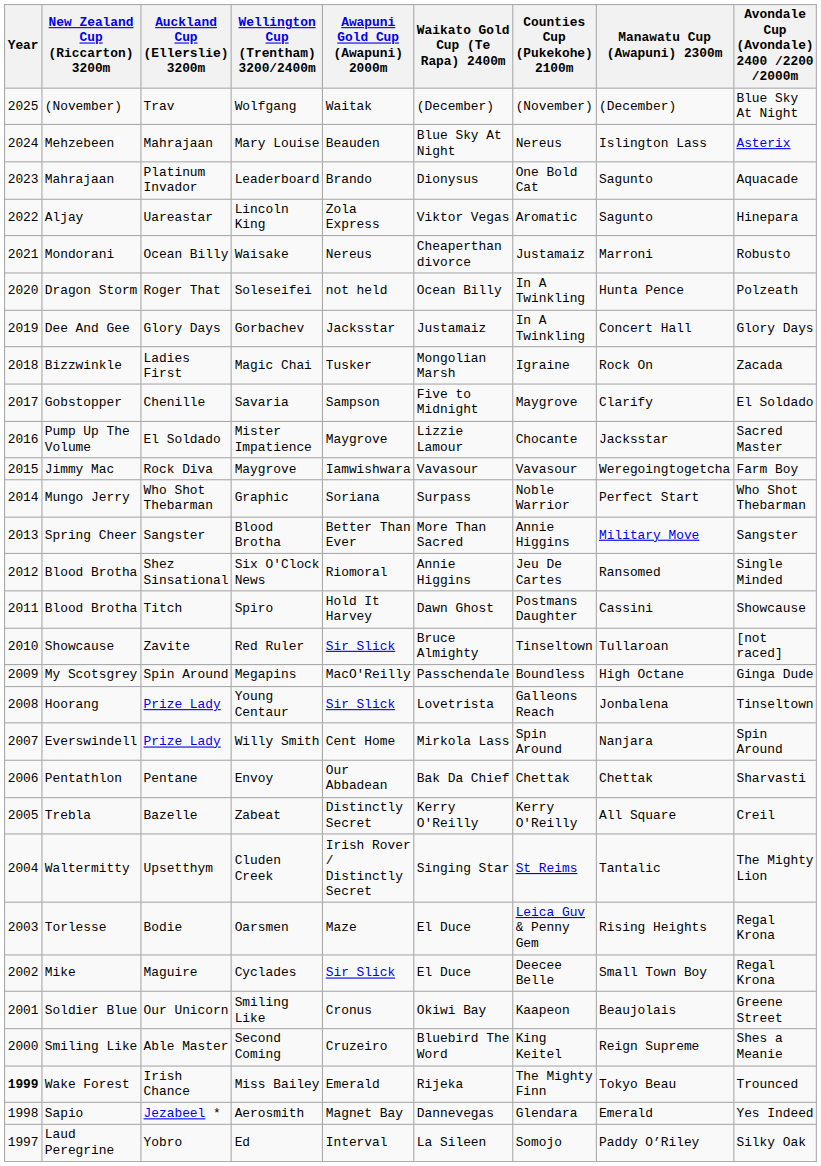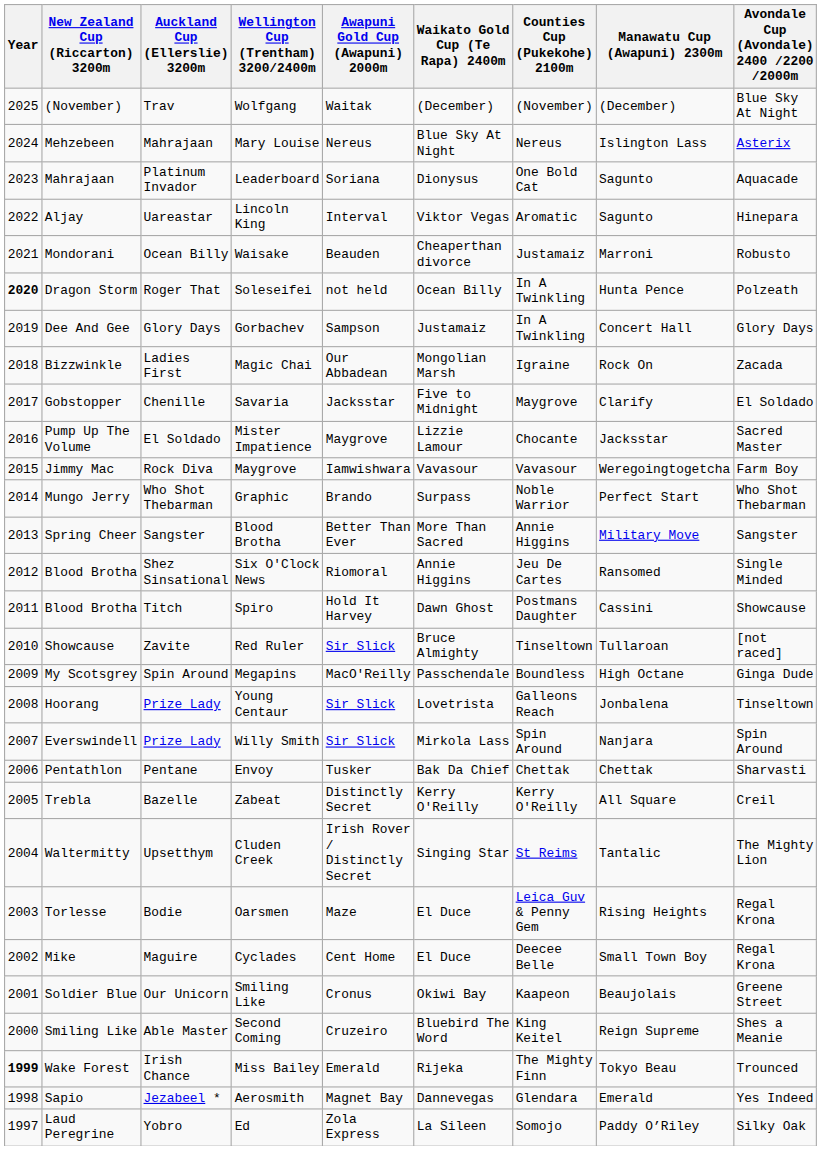 <table class="wikitable sortable" style="font-size:90%">
 <tr>
 <th width="30px">Year<br></th>
 <th width="80px"><a href='#'>New Zealand Cup</a> (Riccarton) 3200m<br></th>
 <th width="80px"><a href='#'>Auckland Cup</a> (Ellerslie) 3200m<br></th>
 <th width="80px"><a href='#'>Wellington Cup</a> (Trentham) 3200/2400m<br></th>
 <th width="80px"><a href='#'>Awapuni Gold Cup</a> (Awapuni) 2000m<br></th>
 <th width="80px">Waikato Gold Cup (Te Rapa) 2400m<br></th>
 <th width="80px">Counties Cup (Pukekohe) 2100m<br></th>
 <th width="80px">Manawatu Cup (Awapuni) 2300m<br></th>
 <th width="80px">Avondale Cup (Avondale) 2400 /2200 /2000m<br></th>
 </tr>
 <tr>
 <td>2025</td>
 <td>(November)</td>
 <td>Trav</td>
 <td>Wolfgang</td>
 <td>Waitak</td>
 <td>(December)</td>
 <td>(November)</td>
 <td>(December)</td>
 <td>Blue Sky At Night</td>
 </tr>
 <tr>
 <td>2024</td>
 <td>Mehzebeen</td>
 <td>Mahrajaan</td>
 <td>Mary Louise</td>
-<td>Beauden</td>
+<td>Nereus</td>
 <td>Blue Sky At Night</td>
 <td>Nereus</td>
 <td>Islington Lass</td>
 <td><a href='#'>Asterix</a></td>
 </tr>
 <tr>
 <td>2023</td>
 <td>Mahrajaan</td>
 <td>Platinum Invador</td>
 <td>Leaderboard</td>
-<td>Brando</td>
+<td>Soriana</td>
 <td>Dionysus</td>
 <td>One Bold Cat</td>
 <td>Sagunto</td>
 <td>Aquacade</td>
 </tr>
 <tr>
 <td>2022</td>
 <td>Aljay</td>
 <td>Uareastar</td>
 <td>Lincoln King</td>
-<td>Zola Express</td>
+<td>Interval</td>
 <td>Viktor Vegas</td>
 <td>Aromatic</td>
 <td>Sagunto</td>
 <td>Hinepara</td>
 </tr>
 <tr>
 <td>2021</td>
 <td>Mondorani</td>
 <td>Ocean Billy</td>
 <td>Waisake</td>
-<td>Nereus</td>
+<td>Beauden</td>
 <td>Cheaperthan divorce</td>
 <td>Justamaiz</td>
 <td>Marroni</td>
 <td>Robusto</td>
 </tr>
 <tr>
-<td>2020</td>
+<td><strong>2020</strong></td>
 <td>Dragon Storm</td>
 <td>Roger That</td>
 <td>Soleseifei</td>
 <td>not held</td>
 <td>Ocean Billy</td>
 <td>In A Twinkling</td>
 <td>Hunta Pence</td>
 <td>Polzeath</td>
 </tr>
 <tr>
 <td>2019</td>
 <td>Dee And Gee</td>
 <td>Glory Days</td>
 <td>Gorbachev</td>
-<td>Jacksstar</td>
+<td>Sampson</td>
 <td>Justamaiz</td>
 <td>In A Twinkling</td>
 <td>Concert Hall</td>
 <td>Glory Days</td>
 </tr>
 <tr>
 <td>2018</td>
 <td>Bizzwinkle</td>
 <td>Ladies First</td>
 <td>Magic Chai</td>
-<td>Tusker</td>
+<td>Our Abbadean</td>
 <td>Mongolian Marsh</td>
 <td>Igraine</td>
 <td>Rock On</td>
 <td>Zacada</td>
 </tr>
 <tr>
 <td>2017</td>
 <td>Gobstopper</td>
 <td>Chenille</td>
 <td>Savaria</td>
-<td>Sampson</td>
+<td>Jacksstar</td>
 <td>Five to Midnight</td>
 <td>Maygrove</td>
 <td>Clarify</td>
 <td>El Soldado</td>
 </tr>
 <tr>
 <td>2016</td>
 <td>Pump Up The Volume</td>
 <td>El Soldado</td>
 <td>Mister Impatience</td>
 <td>Maygrove</td>
 <td>Lizzie Lamour</td>
 <td>Chocante</td>
 <td>Jacksstar</td>
 <td>Sacred Master</td>
 </tr>
 <tr>
 <td>2015</td>
 <td>Jimmy Mac</td>
 <td>Rock Diva</td>
 <td>Maygrove</td>
 <td>Iamwishwara</td>
 <td>Vavasour</td>
 <td>Vavasour</td>
 <td>Weregoingtogetcha</td>
 <td>Farm Boy</td>
 </tr>
 <tr>
 <td>2014</td>
 <td>Mungo Jerry</td>
 <td>Who Shot Thebarman</td>
 <td>Graphic</td>
-<td>Soriana</td>
+<td>Brando</td>
 <td>Surpass</td>
 <td>Noble Warrior</td>
 <td>Perfect Start</td>
 <td>Who Shot Thebarman</td>
 </tr>
 <tr>
 <td>2013</td>
 <td>Spring Cheer</td>
 <td>Sangster</td>
 <td>Blood Brotha</td>
 <td>Better Than Ever</td>
 <td>More Than Sacred</td>
 <td>Annie Higgins</td>
 <td><a href='#'>Military Move</a></td>
 <td>Sangster</td>
 </tr>
 <tr>
 <td>2012</td>
 <td>Blood Brotha</td>
 <td>Shez Sinsational</td>
 <td>Six O'Clock News</td>
 <td>Riomoral</td>
 <td>Annie Higgins</td>
 <td>Jeu De Cartes</td>
 <td>Ransomed</td>
 <td>Single Minded</td>
 </tr>
 <tr>
 <td>2011</td>
 <td>Blood Brotha</td>
 <td>Titch</td>
 <td>Spiro</td>
 <td>Hold It Harvey</td>
 <td>Dawn Ghost</td>
 <td>Postmans Daughter</td>
 <td>Cassini</td>
 <td>Showcause</td>
 </tr>
 <tr>
 <td>2010</td>
 <td>Showcause</td>
 <td>Zavite</td>
 <td>Red Ruler</td>
 <td><a href='#'>Sir Slick</a></td>
 <td>Bruce Almighty</td>
 <td>Tinseltown</td>
 <td>Tullaroan</td>
 <td>[not raced]</td>
 </tr>
 <tr>
 <td>2009</td>
 <td>My Scotsgrey</td>
 <td>Spin Around</td>
 <td>Megapins</td>
 <td>MacO'Reilly</td>
 <td>Passchendale</td>
 <td>Boundless</td>
 <td>High Octane</td>
 <td>Ginga Dude</td>
 </tr>
 <tr>
 <td>2008</td>
 <td>Hoorang</td>
 <td><a href='#'>Prize Lady</a></td>
 <td>Young Centaur</td>
 <td><a href='#'>Sir Slick</a></td>
 <td>Lovetrista</td>
 <td>Galleons Reach</td>
 <td>Jonbalena</td>
 <td>Tinseltown</td>
 </tr>
 <tr>
 <td>2007</td>
 <td>Everswindell</td>
 <td><a href='#'>Prize Lady</a></td>
 <td>Willy Smith</td>
-<td>Cent Home</td>
+<td><a href='#'>Sir Slick</a></td>
 <td>Mirkola Lass</td>
 <td>Spin Around</td>
 <td>Nanjara</td>
 <td>Spin Around</td>
 </tr>
 <tr>
 <td>2006</td>
 <td>Pentathlon</td>
 <td>Pentane</td>
 <td>Envoy</td>
-<td>Our Abbadean</td>
+<td>Tusker</td>
 <td>Bak Da Chief</td>
 <td>Chettak</td>
 <td>Chettak</td>
 <td>Sharvasti</td>
 </tr>
 <tr>
 <td>2005</td>
 <td>Trebla</td>
 <td>Bazelle</td>
 <td>Zabeat</td>
 <td>Distinctly Secret</td>
 <td>Kerry O'Reilly</td>
 <td>Kerry O'Reilly</td>
 <td>All Square</td>
 <td>Creil</td>
 </tr>
 <tr>
 <td>2004</td>
 <td>Waltermitty</td>
 <td>Upsetthym</td>
 <td>Cluden Creek</td>
 <td>Irish Rover / Distinctly Secret</td>
 <td>Singing Star</td>
 <td><a href='#'>St Reims</a></td>
 <td>Tantalic</td>
 <td>The Mighty Lion</td>
 </tr>
 <tr>
 <td>2003</td>
 <td>Torlesse</td>
 <td>Bodie</td>
 <td>Oarsmen</td>
 <td>Maze</td>
 <td>El Duce</td>
 <td><a href='#'>Leica Guv</a> & Penny Gem</td>
 <td>Rising Heights</td>
 <td>Regal Krona</td>
 </tr>
 <tr>
 <td>2002</td>
 <td>Mike</td>
 <td>Maguire</td>
 <td>Cyclades</td>
-<td><a href='#'>Sir Slick</a></td>
+<td>Cent Home</td>
 <td>El Duce</td>
 <td>Deecee Belle</td>
 <td>Small Town Boy</td>
 <td>Regal Krona</td>
 </tr>
 <tr>
 <td>2001</td>
 <td>Soldier Blue</td>
 <td>Our Unicorn</td>
 <td>Smiling Like</td>
 <td>Cronus</td>
 <td>Okiwi Bay</td>
 <td>Kaapeon</td>
 <td>Beaujolais</td>
 <td>Greene Street</td>
 </tr>
 <tr>
 <td>2000</td>
 <td>Smiling Like</td>
 <td>Able Master</td>
 <td>Second Coming</td>
 <td>Cruzeiro</td>
 <td>Bluebird The Word</td>
 <td>King Keitel</td>
 <td>Reign Supreme</td>
 <td>Shes a Meanie</td>
 </tr>
 <tr>
 <td><strong>1999</strong></td>
 <td>Wake Forest</td>
 <td>Irish Chance</td>
 <td>Miss Bailey</td>
 <td>Emerald</td>
 <td>Rijeka</td>
 <td>The Mighty Finn</td>
 <td>Tokyo Beau</td>
 <td>Trounced</td>
 </tr>
 <tr>
 <td>1998</td>
 <td>Sapio</td>
 <td><a href='#'>Jezabeel</a> *</td>
 <td>Aerosmith</td>
 <td>Magnet Bay</td>
 <td>Dannevegas</td>
 <td>Glendara</td>
 <td>Emerald</td>
 <td>Yes Indeed</td>
 </tr>
 <tr>
 <td>1997</td>
 <td>Laud Peregrine</td>
 <td>Yobro</td>
 <td>Ed</td>
-<td>Interval</td>
+<td>Zola Express</td>
 <td>La Sileen</td>
 <td>Somojo</td>
 <td>Paddy O’Riley</td>
 <td>Silky Oak</td>
 </tr>
 <tr>
 </tr>
 </table>
